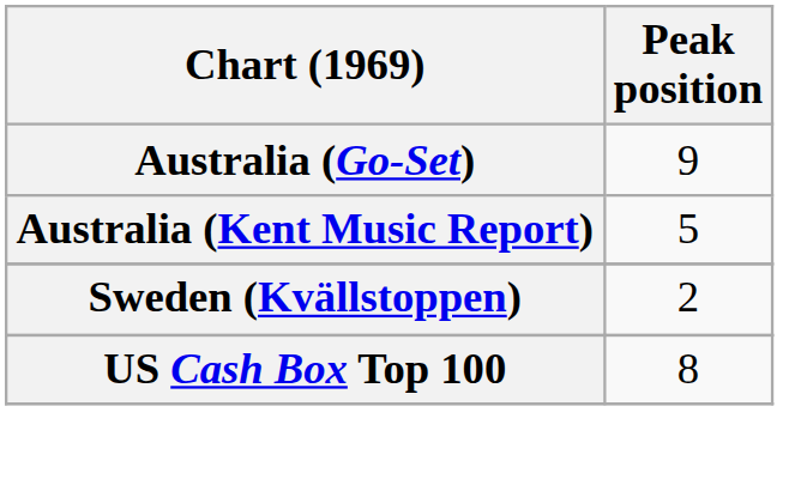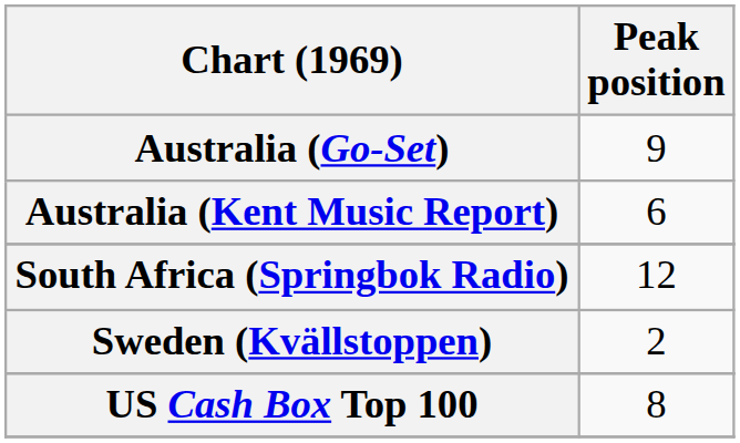 <table class="wikitable sortable plainrowheaders" style="text-align:center">
 <tr>
 <th>Chart (1969)</th>
 <th>Peak<br>position</th>
 </tr>
 <tr>
 <th scope="row">Australia (<em><a href='#'>Go-Set</a></em>)</th>
 <td>9</td>
 </tr>
 <tr>
 <th scope="row">Australia (<a href='#'>Kent Music Report</a>)</th>
-<td>5</td>
+<td>6</td>
 </tr>
 <tr>
 </tr>
 <tr>
 </tr>
 <tr>
 </tr>
 <tr>
 </tr>
 <tr>
 </tr>
 <tr>
+</tr>
+<tr>
+<th scope="row">South Africa (<a href='#'>Springbok Radio</a>)</th>
+<td>12</td>
 </tr>
 <tr>
 <th scope="row">Sweden (<a href='#'>Kvällstoppen</a>)</th>
 <td align="center">2</td>
 </tr>
 <tr>
 </tr>
 <tr>
 </tr>
 <tr>
 </tr>
 <tr>
 <th scope="row">US <em><a href='#'>Cash Box</a></em> Top 100</th>
 <td>8</td>
 </tr>
 <tr>
 </tr>
 </table>
